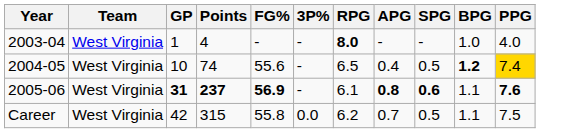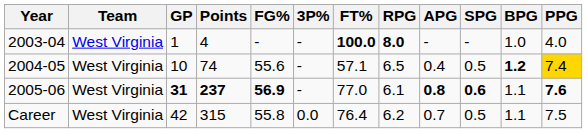 <table class="wikitable">
 <tr>
 <th>Year</th>
 <th>Team</th>
 <th>GP</th>
 <th>Points</th>
 <th>FG%</th>
 <th>3P%</th>
+<th>FT%</th>
 <th>RPG</th>
 <th>APG</th>
 <th>SPG</th>
 <th>BPG</th>
 <th>PPG</th>
 </tr>
 <tr>
 <td>2003-04</td>
 <td><a href='#'>West Virginia</a></td>
 <td>1</td>
 <td>4</td>
 <td>-</td>
 <td>-</td>
+<td><strong>100.0</strong></td>
 <td><strong>8.0</strong></td>
 <td>-</td>
 <td>-</td>
 <td>1.0</td>
 <td>4.0</td>
 </tr>
 <tr>
 <td>2004-05</td>
 <td>West Virginia</td>
 <td>10</td>
 <td>74</td>
 <td>55.6</td>
 <td>-</td>
+<td>57.1</td>
 <td>6.5</td>
 <td>0.4</td>
 <td>0.5</td>
 <td><strong>1.2</strong></td>
 <td style="background: gold;">7.4</td>
 </tr>
 <tr>
 <td>2005-06</td>
 <td>West Virginia</td>
 <td><strong>31</strong></td>
 <td><strong>237</strong></td>
 <td><strong>56.9</strong></td>
 <td>-</td>
+<td>77.0</td>
 <td>6.1</td>
 <td><strong>0.8</strong></td>
 <td><strong>0.6</strong></td>
 <td>1.1</td>
 <td><strong>7.6</strong></td>
 </tr>
 <tr>
 <td>Career</td>
 <td>West Virginia</td>
 <td>42</td>
 <td>315</td>
 <td>55.8</td>
 <td>0.0</td>
+<td>76.4</td>
 <td>6.2</td>
 <td>0.7</td>
 <td>0.5</td>
 <td>1.1</td>
 <td>7.5</td>
 </tr>
 </table>
